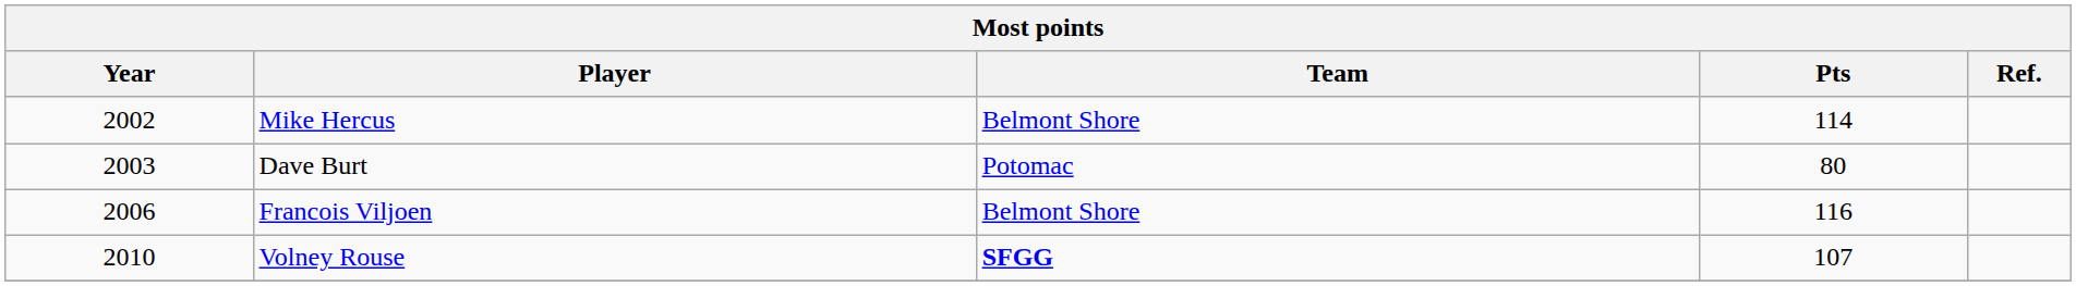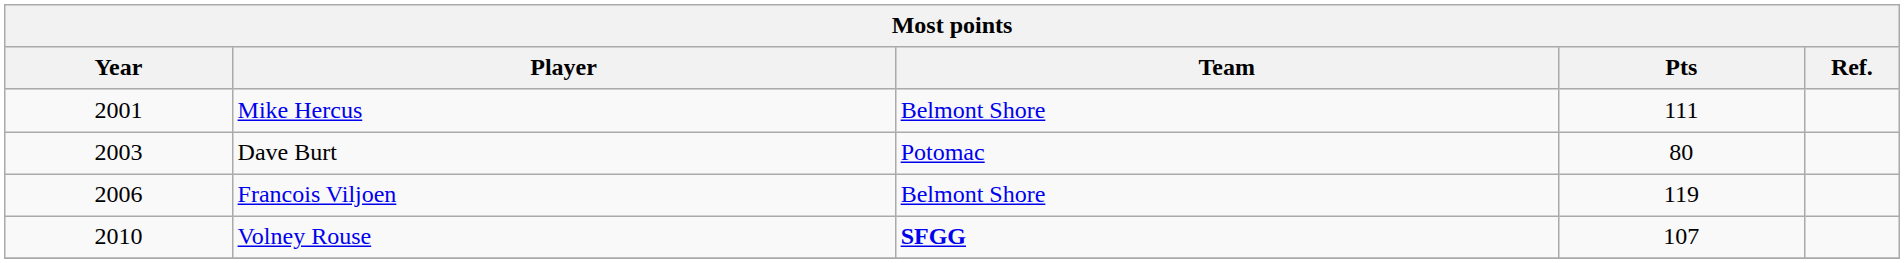 <table class="wikitable collapsible sortable" style="text-align:left; line-height:130%; width:100%;">
 <tr>
 <th colspan="100%">Most points</th>
 </tr>
 <tr>
 <th style="width:12%;">Year</th>
 <th style="width:35%;">Player</th>
 <th style="width:35%;">Team</th>
 <th style="width:13%;">Pts</th>
 <th style="width:13%;">Ref.<br></th>
 </tr>
 <tr>
-<td style="text-align:center;">2002</td>
+<td style="text-align:center;">2001</td>
 <td> <a href='#'>Mike Hercus</a></td>
 <td><a href='#'>Belmont Shore</a></td>
-<td style="text-align:center;">114</td>
+<td style="text-align:center;">111</td>
 <td style="text-align:center;"></td>
 </tr>
 <tr>
 <td style="text-align:center;">2003</td>
 <td> Dave Burt</td>
 <td><a href='#'>Potomac</a></td>
 <td style="text-align:center;">80</td>
 <td style="text-align:center;"></td>
 </tr>
 <tr>
 <td style="text-align:center;">2006</td>
 <td> <a href='#'>Francois Viljoen</a></td>
 <td><a href='#'>Belmont Shore</a></td>
-<td style="text-align:center;">116</td>
+<td style="text-align:center;">119</td>
 <td style="text-align:center;"></td>
 </tr>
 <tr>
 <td style="text-align:center;">2010</td>
 <td> <a href='#'>Volney Rouse</a></td>
 <td><strong><a href='#'>SFGG</a></strong></td>
 <td style="text-align:center;">107</td>
 <td style="text-align:center;"></td>
 </tr>
 <tr>
 </tr>
 </table>
